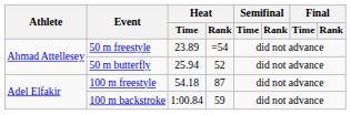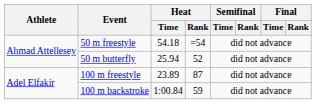 <table class=wikitable style="font-size:90%">
 <tr>
 <th rowspan="2">Athlete</th>
 <th rowspan="2">Event</th>
 <th colspan="2">Heat</th>
 <th colspan="2">Semifinal</th>
 <th colspan="2">Final</th>
 </tr>
 <tr style="font-size:95%">
 <th>Time</th>
 <th>Rank</th>
 <th>Time</th>
 <th>Rank</th>
 <th>Time</th>
 <th>Rank</th>
 </tr>
 <tr align=center>
 <td align=left rowspan=2><a href='#'>Ahmad Attellesey</a></td>
 <td align=left><a href='#'>50 m freestyle</a></td>
-<td>23.89</td>
+<td>54.18</td>
 <td>=54</td>
 <td colspan=4>did not advance</td>
 </tr>
 <tr align=center>
 <td align=left><a href='#'>50 m butterfly</a></td>
 <td>25.94</td>
 <td>52</td>
 <td colspan=4>did not advance</td>
 </tr>
 <tr align=center>
 <td align=left rowspan=2><a href='#'>Adel Elfakir</a></td>
 <td align=left><a href='#'>100 m freestyle</a></td>
-<td>54.18</td>
+<td>23.89</td>
 <td>87</td>
 <td colspan=4>did not advance</td>
 </tr>
 <tr align=center>
 <td align=left><a href='#'>100 m backstroke</a></td>
 <td>1:00.84</td>
 <td>59</td>
 <td colspan=4>did not advance</td>
 </tr>
 </table>
